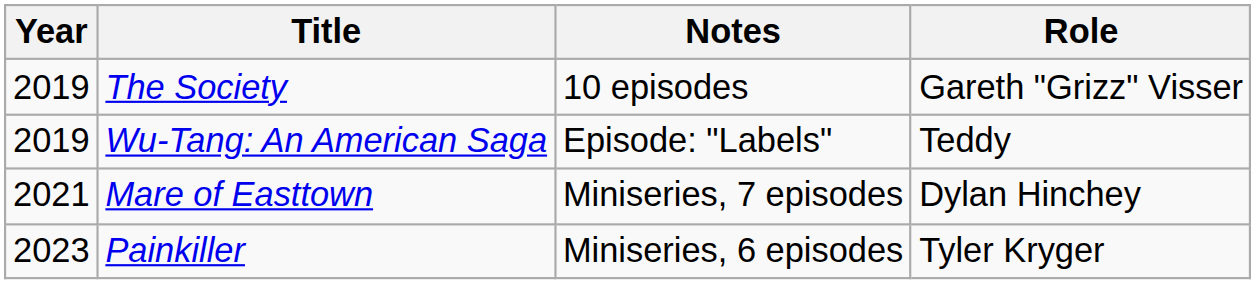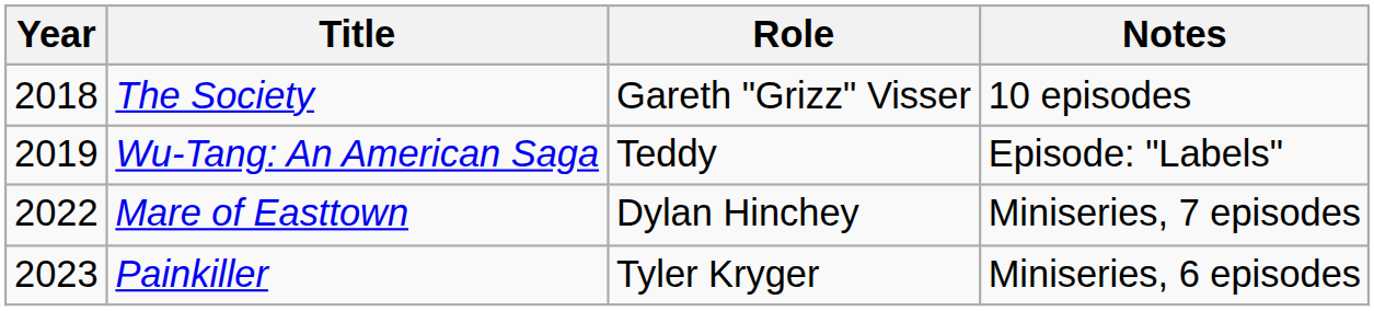 <table class="wikitable sortable">
 <tr>
 <th>Year</th>
 <th>Title</th>
+<th>Role</th>
 <th>Notes</th>
-<th>Role</th>
 </tr>
 <tr>
-<td>2019</td>
+<td>2018</td>
 <td><a href='#'><em>The Society</em></a></td>
+<td>Gareth "Grizz" Visser</td>
 <td>10 episodes</td>
-<td>Gareth "Grizz" Visser</td>
 </tr>
 <tr>
 <td>2019</td>
 <td><em><a href='#'>Wu-Tang: An American Saga</a></em></td>
+<td>Teddy</td>
 <td>Episode: "Labels"</td>
-<td>Teddy</td>
 </tr>
 <tr>
-<td>2021</td>
+<td>2022</td>
 <td><em><a href='#'>Mare of Easttown</a></em></td>
+<td>Dylan Hinchey</td>
 <td>Miniseries, 7 episodes</td>
-<td>Dylan Hinchey</td>
 </tr>
 <tr>
 <td>2023</td>
 <td><a href='#'><em>Painkiller</em></a></td>
+<td>Tyler Kryger</td>
 <td>Miniseries, 6 episodes</td>
-<td>Tyler Kryger</td>
 </tr>
 </table>
